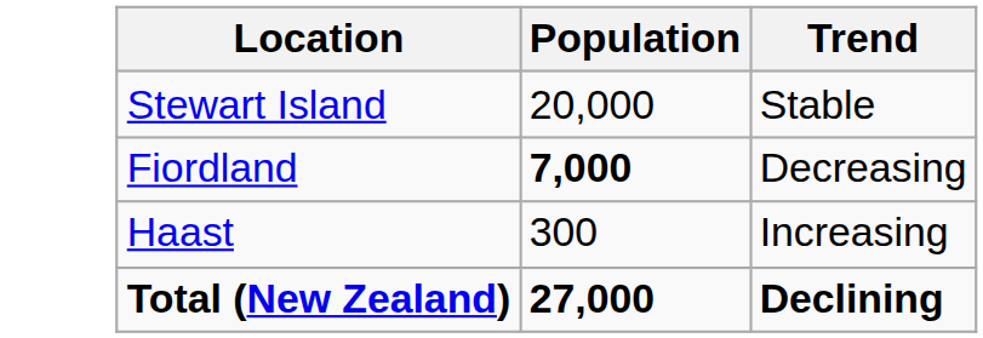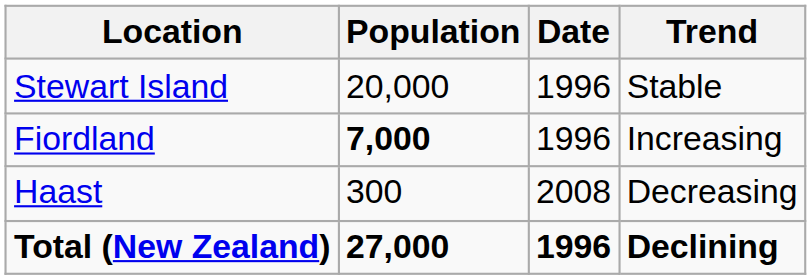 <table class="wikitable" style="float: right;">
 <tr>
 <th>Location</th>
 <th>Population</th>
+<th>Date</th>
 <th>Trend</th>
 </tr>
 <tr>
 <td><a href='#'>Stewart Island</a></td>
 <td>20,000</td>
+<td>1996</td>
 <td>Stable</td>
 </tr>
 <tr>
 <td><a href='#'>Fiordland</a></td>
 <td><strong>7,000</strong></td>
-<td>Decreasing</td>
+<td>1996</td>
+<td>Increasing</td>
 </tr>
 <tr>
 <td><a href='#'>Haast</a></td>
 <td>300</td>
-<td>Increasing</td>
+<td>2008</td>
+<td>Decreasing</td>
 </tr>
 <tr>
 <td><strong>Total (<a href='#'>New Zealand</a>)</strong></td>
 <td><strong>27,000</strong></td>
+<td><strong>1996</strong></td>
 <td><strong>Declining</strong></td>
 </tr>
 </table>
